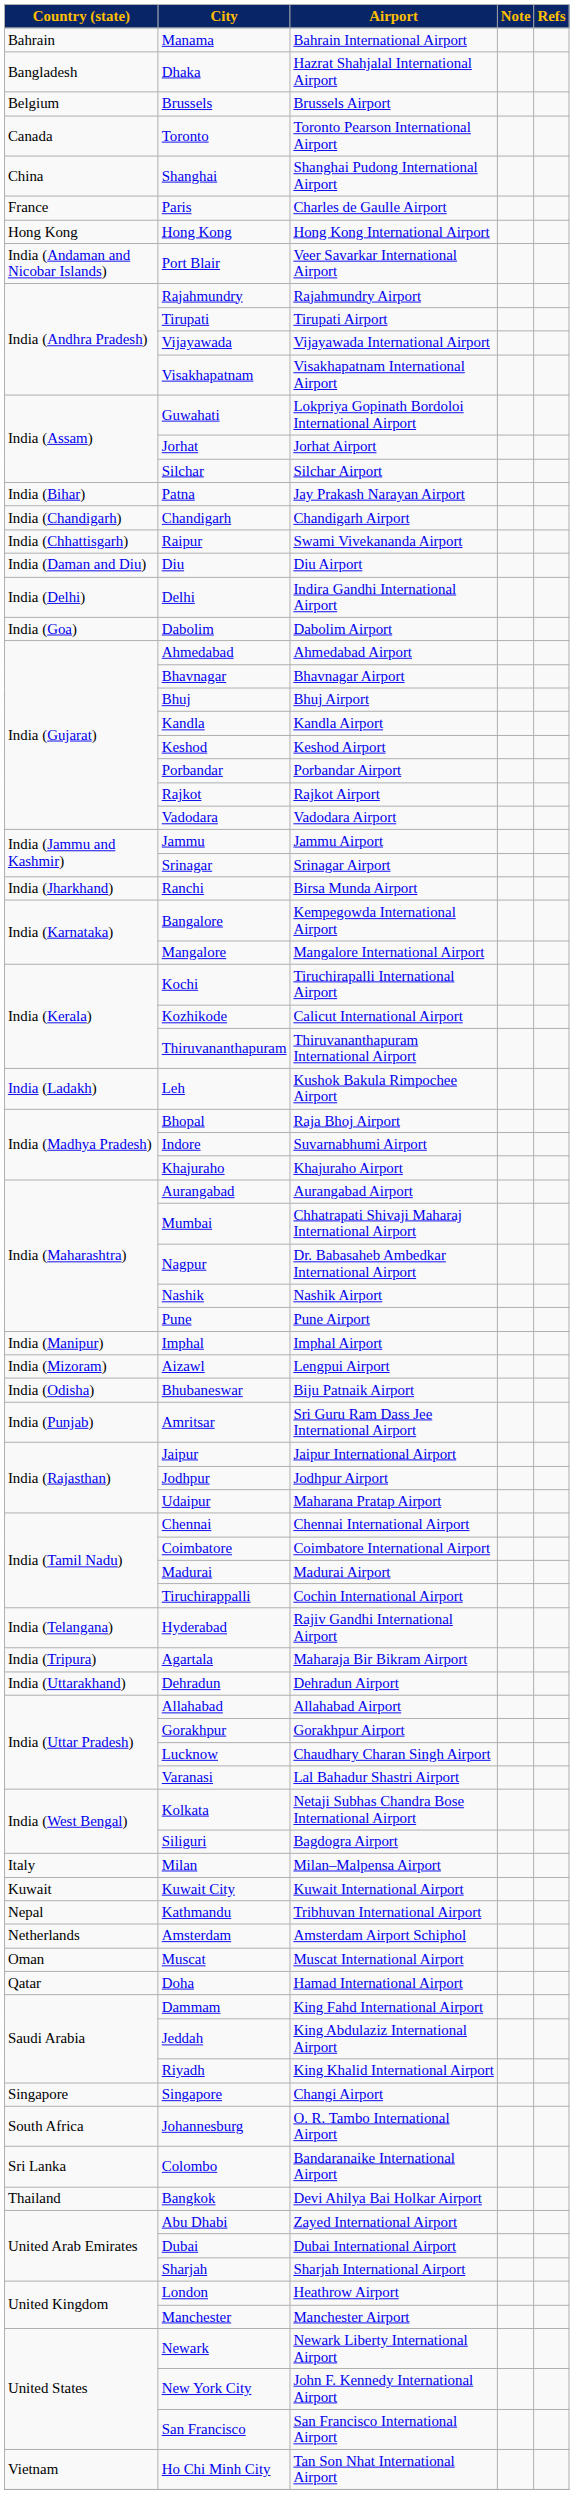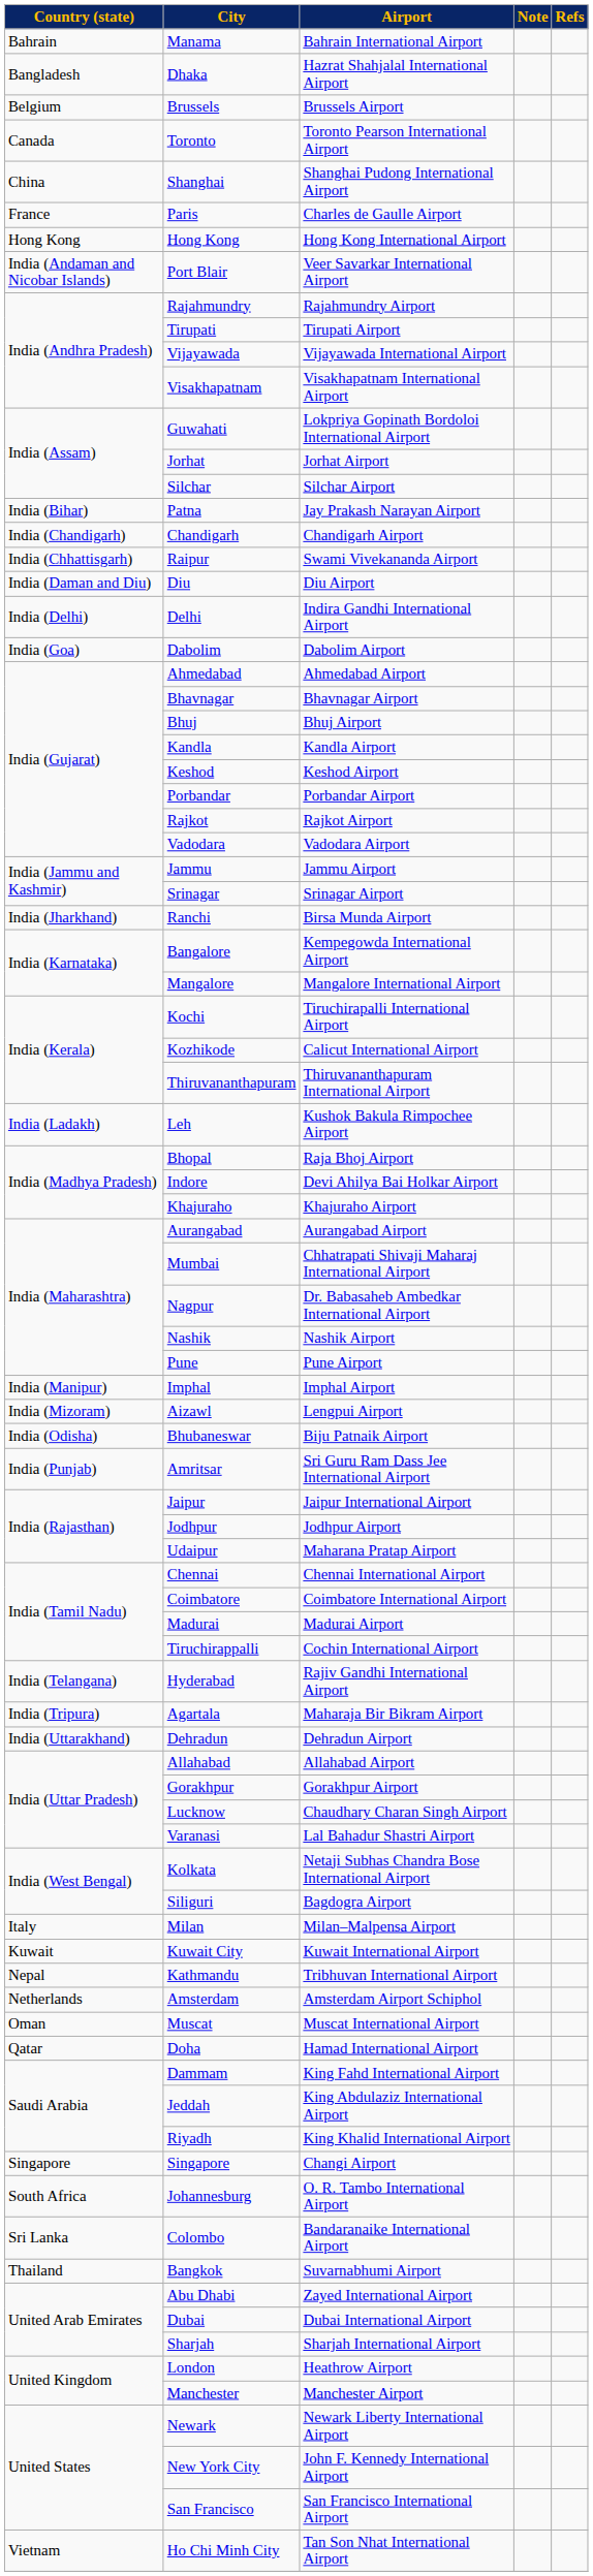 <table class="sortable wikitable">
 <tr>
 <th style="background:#082567; color:#ffbf00;">Country (state)</th>
 <th style="background:#082567; color:#ffbf00;">City</th>
 <th style="background:#082567; color:#ffbf00;">Airport</th>
 <th style="background:#082567; color:#ffbf00;">Note</th>
 <th style="background:#082567; color:#ffbf00;" class="unsortable">Refs</th>
 </tr>
 <tr>
 <td>Bahrain</td>
 <td><a href='#'>Manama</a></td>
 <td><a href='#'>Bahrain International Airport</a></td>
 <td></td>
 <td align=center></td>
 </tr>
 <tr>
 <td>Bangladesh</td>
 <td><a href='#'>Dhaka</a></td>
 <td><a href='#'>Hazrat Shahjalal International Airport</a></td>
 <td></td>
 <td align=center></td>
 </tr>
 <tr>
 <td>Belgium</td>
 <td><a href='#'>Brussels</a></td>
 <td><a href='#'>Brussels Airport</a></td>
 <td></td>
 <td align=center></td>
 </tr>
 <tr>
 <td>Canada</td>
 <td><a href='#'>Toronto</a></td>
 <td><a href='#'>Toronto Pearson International Airport</a></td>
 <td></td>
 <td align=center></td>
 </tr>
 <tr>
 <td>China</td>
 <td><a href='#'>Shanghai</a></td>
 <td><a href='#'>Shanghai Pudong International Airport</a></td>
 <td></td>
 <td align=center></td>
 </tr>
 <tr>
 <td>France</td>
 <td><a href='#'>Paris</a></td>
 <td><a href='#'>Charles de Gaulle Airport</a></td>
 <td></td>
 <td align=center></td>
 </tr>
 <tr>
 <td>Hong Kong</td>
 <td><a href='#'>Hong Kong</a></td>
 <td><a href='#'>Hong Kong International Airport</a></td>
 <td></td>
 <td align=center></td>
 </tr>
 <tr>
 <td>India (<a href='#'>Andaman and Nicobar Islands</a>)</td>
 <td><a href='#'>Port Blair</a></td>
 <td><a href='#'>Veer Savarkar International Airport</a></td>
 <td></td>
 <td align=center></td>
 </tr>
 <tr>
 <td rowspan=4>India (<a href='#'>Andhra Pradesh</a>)</td>
 <td><a href='#'>Rajahmundry</a></td>
 <td><a href='#'>Rajahmundry Airport</a></td>
 <td></td>
 <td align=center></td>
 </tr>
 <tr>
 <td><a href='#'>Tirupati</a></td>
 <td><a href='#'>Tirupati Airport</a></td>
 <td></td>
 <td align=center></td>
 </tr>
 <tr>
 <td><a href='#'>Vijayawada</a></td>
 <td><a href='#'>Vijayawada International Airport</a></td>
 <td></td>
 <td align=center></td>
 </tr>
 <tr>
 <td><a href='#'>Visakhapatnam</a></td>
 <td><a href='#'>Visakhapatnam International Airport</a></td>
 <td></td>
 <td align=center></td>
 </tr>
 <tr>
 <td rowspan=3>India (<a href='#'>Assam</a>)</td>
 <td><a href='#'>Guwahati</a></td>
 <td><a href='#'>Lokpriya Gopinath Bordoloi International Airport</a></td>
 <td></td>
 <td align=center></td>
 </tr>
 <tr>
 <td><a href='#'>Jorhat</a></td>
 <td><a href='#'>Jorhat Airport</a></td>
 <td></td>
 <td align=center></td>
 </tr>
 <tr>
 <td><a href='#'>Silchar</a></td>
 <td><a href='#'>Silchar Airport</a></td>
 <td></td>
 <td align=center></td>
 </tr>
 <tr>
 <td>India (<a href='#'>Bihar</a>)</td>
 <td><a href='#'>Patna</a></td>
 <td><a href='#'>Jay Prakash Narayan Airport</a></td>
 <td></td>
 <td align=center></td>
 </tr>
 <tr>
 <td>India (<a href='#'>Chandigarh</a>)</td>
 <td><a href='#'>Chandigarh</a></td>
 <td><a href='#'>Chandigarh Airport</a></td>
 <td></td>
 <td align=center></td>
 </tr>
 <tr>
 <td>India (<a href='#'>Chhattisgarh</a>)</td>
 <td><a href='#'>Raipur</a></td>
 <td><a href='#'>Swami Vivekananda Airport</a></td>
 <td></td>
 <td align=center></td>
 </tr>
 <tr>
 <td>India (<a href='#'>Daman and Diu</a>)</td>
 <td><a href='#'>Diu</a></td>
 <td><a href='#'>Diu Airport</a></td>
 <td></td>
 <td align=center></td>
 </tr>
 <tr>
 <td>India (<a href='#'>Delhi</a>)</td>
 <td><a href='#'>Delhi</a></td>
 <td><a href='#'>Indira Gandhi International Airport</a></td>
 <td></td>
 <td align=center></td>
 </tr>
 <tr>
 <td>India (<a href='#'>Goa</a>)</td>
 <td><a href='#'>Dabolim</a></td>
 <td><a href='#'>Dabolim Airport</a></td>
 <td></td>
 <td align=center></td>
 </tr>
 <tr>
 <td rowspan=8>India (<a href='#'>Gujarat</a>)</td>
 <td><a href='#'>Ahmedabad</a></td>
 <td><a href='#'>Ahmedabad Airport</a></td>
 <td></td>
 <td align=center></td>
 </tr>
 <tr>
 <td><a href='#'>Bhavnagar</a></td>
 <td><a href='#'>Bhavnagar Airport</a></td>
 <td></td>
 <td align=center></td>
 </tr>
 <tr>
 <td><a href='#'>Bhuj</a></td>
 <td><a href='#'>Bhuj Airport</a></td>
 <td></td>
 <td align=center></td>
 </tr>
 <tr>
 <td><a href='#'>Kandla</a></td>
 <td><a href='#'>Kandla Airport</a></td>
 <td></td>
 <td align=center></td>
 </tr>
 <tr>
 <td><a href='#'>Keshod</a></td>
 <td><a href='#'>Keshod Airport</a></td>
 <td></td>
 <td align=center></td>
 </tr>
 <tr>
 <td><a href='#'>Porbandar</a></td>
 <td><a href='#'>Porbandar Airport</a></td>
 <td></td>
 <td align=center></td>
 </tr>
 <tr>
 <td><a href='#'>Rajkot</a></td>
 <td><a href='#'>Rajkot Airport</a></td>
 <td></td>
 <td align=center></td>
 </tr>
 <tr>
 <td><a href='#'>Vadodara</a></td>
 <td><a href='#'>Vadodara Airport</a></td>
 <td></td>
 <td align=center></td>
 </tr>
 <tr>
 <td rowspan=2>India (<a href='#'>Jammu and Kashmir</a>)</td>
 <td><a href='#'>Jammu</a></td>
 <td><a href='#'>Jammu Airport</a></td>
 <td></td>
 <td align=center></td>
 </tr>
 <tr>
 <td><a href='#'>Srinagar</a></td>
 <td><a href='#'>Srinagar Airport</a></td>
 <td></td>
 <td align=center></td>
 </tr>
 <tr>
 <td>India (<a href='#'>Jharkhand</a>)</td>
 <td><a href='#'>Ranchi</a></td>
 <td><a href='#'>Birsa Munda Airport</a></td>
 <td></td>
 <td align=center></td>
 </tr>
 <tr>
 <td rowspan=2>India (<a href='#'>Karnataka</a>)</td>
 <td><a href='#'>Bangalore</a></td>
 <td><a href='#'>Kempegowda International Airport</a></td>
 <td></td>
 <td align=center></td>
 </tr>
 <tr>
 <td><a href='#'>Mangalore</a></td>
 <td><a href='#'>Mangalore International Airport</a></td>
 <td></td>
 <td align=center></td>
 </tr>
 <tr>
 <td rowspan=3>India (<a href='#'>Kerala</a>)</td>
 <td><a href='#'>Kochi</a></td>
 <td><a href='#'>Tiruchirapalli International Airport</a></td>
 <td></td>
 <td align=center></td>
 </tr>
 <tr>
 <td><a href='#'>Kozhikode</a></td>
 <td><a href='#'>Calicut International Airport</a></td>
 <td></td>
 <td align=center></td>
 </tr>
 <tr>
 <td><a href='#'>Thiruvananthapuram</a></td>
 <td><a href='#'>Thiruvananthapuram International Airport</a></td>
 <td></td>
 <td align=center></td>
 </tr>
 <tr>
 <td><a href='#'>India</a> (<a href='#'>Ladakh</a>)</td>
 <td><a href='#'>Leh</a></td>
 <td><a href='#'>Kushok Bakula Rimpochee Airport</a></td>
 <td></td>
 <td align=center></td>
 </tr>
 <tr>
 <td rowspan=3>India (<a href='#'>Madhya Pradesh</a>)</td>
 <td><a href='#'>Bhopal</a></td>
 <td><a href='#'>Raja Bhoj Airport</a></td>
 <td></td>
 <td align=center></td>
 </tr>
 <tr>
 <td><a href='#'>Indore</a></td>
-<td><a href='#'>Suvarnabhumi Airport</a></td>
+<td><a href='#'>Devi Ahilya Bai Holkar Airport</a></td>
 <td></td>
 <td align=center></td>
 </tr>
 <tr>
 <td><a href='#'>Khajuraho</a></td>
 <td><a href='#'>Khajuraho Airport</a></td>
 <td></td>
 <td align=center></td>
 </tr>
 <tr>
 <td rowspan=5>India (<a href='#'>Maharashtra</a>)</td>
 <td><a href='#'>Aurangabad</a></td>
 <td><a href='#'>Aurangabad Airport</a></td>
 <td></td>
 <td align=center></td>
 </tr>
 <tr>
 <td><a href='#'>Mumbai</a></td>
 <td><a href='#'>Chhatrapati Shivaji Maharaj International Airport</a></td>
 <td></td>
 <td align=center></td>
 </tr>
 <tr>
 <td><a href='#'>Nagpur</a></td>
 <td><a href='#'>Dr. Babasaheb Ambedkar International Airport</a></td>
 <td></td>
 <td align=center></td>
 </tr>
 <tr>
 <td><a href='#'>Nashik</a></td>
 <td><a href='#'>Nashik Airport</a></td>
 <td></td>
 <td align=center></td>
 </tr>
 <tr>
 <td><a href='#'>Pune</a></td>
 <td><a href='#'>Pune Airport</a></td>
 <td></td>
 <td align=center></td>
 </tr>
 <tr>
 <td>India (<a href='#'>Manipur</a>)</td>
 <td><a href='#'>Imphal</a></td>
 <td><a href='#'>Imphal Airport</a></td>
 <td></td>
 <td align=center></td>
 </tr>
 <tr>
 <td>India (<a href='#'>Mizoram</a>)</td>
 <td><a href='#'>Aizawl</a></td>
 <td><a href='#'>Lengpui Airport</a></td>
 <td></td>
 <td align=center></td>
 </tr>
 <tr>
 <td>India (<a href='#'>Odisha</a>)</td>
 <td><a href='#'>Bhubaneswar</a></td>
 <td><a href='#'>Biju Patnaik Airport</a></td>
 <td></td>
 <td align=center></td>
 </tr>
 <tr>
 <td>India (<a href='#'>Punjab</a>)</td>
 <td><a href='#'>Amritsar</a></td>
 <td><a href='#'>Sri Guru Ram Dass Jee International Airport</a></td>
 <td></td>
 <td align=center></td>
 </tr>
 <tr>
 <td rowspan=3>India (<a href='#'>Rajasthan</a>)</td>
 <td><a href='#'>Jaipur</a></td>
 <td><a href='#'>Jaipur International Airport</a></td>
 <td></td>
 <td align=center></td>
 </tr>
 <tr>
 <td><a href='#'>Jodhpur</a></td>
 <td><a href='#'>Jodhpur Airport</a></td>
 <td></td>
 <td align=center></td>
 </tr>
 <tr>
 <td><a href='#'>Udaipur</a></td>
 <td><a href='#'>Maharana Pratap Airport</a></td>
 <td></td>
 <td align=center></td>
 </tr>
 <tr>
 <td rowspan=4>India (<a href='#'>Tamil Nadu</a>)</td>
 <td><a href='#'>Chennai</a></td>
 <td><a href='#'>Chennai International Airport</a></td>
 <td></td>
 <td align=center></td>
 </tr>
 <tr>
 <td><a href='#'>Coimbatore</a></td>
 <td><a href='#'>Coimbatore International Airport</a></td>
 <td></td>
 <td align=center></td>
 </tr>
 <tr>
 <td><a href='#'>Madurai</a></td>
 <td><a href='#'>Madurai Airport</a></td>
 <td></td>
 <td align=center></td>
 </tr>
 <tr>
 <td><a href='#'>Tiruchirappalli</a></td>
 <td><a href='#'>Cochin International Airport</a></td>
 <td></td>
 <td align=center></td>
 </tr>
 <tr>
 <td>India (<a href='#'>Telangana</a>)</td>
 <td><a href='#'>Hyderabad</a></td>
 <td><a href='#'>Rajiv Gandhi International Airport</a></td>
 <td></td>
 <td align=center></td>
 </tr>
 <tr>
 <td>India (<a href='#'>Tripura</a>)</td>
 <td><a href='#'>Agartala</a></td>
 <td><a href='#'>Maharaja Bir Bikram Airport</a></td>
 <td></td>
 <td align=center></td>
 </tr>
 <tr>
 <td>India (<a href='#'>Uttarakhand</a>)</td>
 <td><a href='#'>Dehradun</a></td>
 <td><a href='#'>Dehradun Airport</a></td>
 <td></td>
 <td align=center></td>
 </tr>
 <tr>
 <td rowspan=4>India (<a href='#'>Uttar Pradesh</a>)</td>
 <td><a href='#'>Allahabad</a></td>
 <td><a href='#'>Allahabad Airport</a></td>
 <td></td>
 <td align=center></td>
 </tr>
 <tr>
 <td><a href='#'>Gorakhpur</a></td>
 <td><a href='#'>Gorakhpur Airport</a></td>
 <td></td>
 <td align=center></td>
 </tr>
 <tr>
 <td><a href='#'>Lucknow</a></td>
 <td><a href='#'>Chaudhary Charan Singh Airport</a></td>
 <td></td>
 <td align=center></td>
 </tr>
 <tr>
 <td><a href='#'>Varanasi</a></td>
 <td><a href='#'>Lal Bahadur Shastri Airport</a></td>
 <td></td>
 <td align=center></td>
 </tr>
 <tr>
 <td rowspan=2>India (<a href='#'>West Bengal</a>)</td>
 <td><a href='#'>Kolkata</a></td>
 <td><a href='#'>Netaji Subhas Chandra Bose International Airport</a></td>
 <td></td>
 <td align=center></td>
 </tr>
 <tr>
 <td><a href='#'>Siliguri</a></td>
 <td><a href='#'>Bagdogra Airport</a></td>
 <td></td>
 <td align=center></td>
 </tr>
 <tr>
 <td>Italy</td>
 <td><a href='#'>Milan</a></td>
 <td><a href='#'>Milan–Malpensa Airport</a></td>
 <td></td>
 <td align=center></td>
 </tr>
 <tr>
 <td>Kuwait</td>
 <td><a href='#'>Kuwait City</a></td>
 <td><a href='#'>Kuwait International Airport</a></td>
 <td></td>
 <td align=center></td>
 </tr>
 <tr>
 <td>Nepal</td>
 <td><a href='#'>Kathmandu</a></td>
 <td><a href='#'>Tribhuvan International Airport</a></td>
 <td></td>
 <td align=center></td>
 </tr>
 <tr>
 <td>Netherlands</td>
 <td><a href='#'>Amsterdam</a></td>
 <td><a href='#'>Amsterdam Airport Schiphol</a></td>
 <td></td>
 <td align=center></td>
 </tr>
 <tr>
 <td>Oman</td>
 <td><a href='#'>Muscat</a></td>
 <td><a href='#'>Muscat International Airport</a></td>
 <td></td>
 <td align=center></td>
 </tr>
 <tr>
 <td>Qatar</td>
 <td><a href='#'>Doha</a></td>
 <td><a href='#'>Hamad International Airport</a></td>
 <td></td>
 <td align=center></td>
 </tr>
 <tr>
 <td rowspan="3">Saudi Arabia</td>
 <td><a href='#'>Dammam</a></td>
 <td><a href='#'>King Fahd International Airport</a></td>
 <td></td>
 <td align=center></td>
 </tr>
 <tr>
 <td><a href='#'>Jeddah</a></td>
 <td><a href='#'>King Abdulaziz International Airport</a></td>
 <td></td>
 <td align=center></td>
 </tr>
 <tr>
 <td><a href='#'>Riyadh</a></td>
 <td><a href='#'>King Khalid International Airport</a></td>
 <td></td>
 <td align=center></td>
 </tr>
 <tr>
 <td>Singapore</td>
 <td><a href='#'>Singapore</a></td>
 <td><a href='#'>Changi Airport</a></td>
 <td></td>
 <td align=center></td>
 </tr>
 <tr>
 <td>South Africa</td>
 <td><a href='#'>Johannesburg</a></td>
 <td><a href='#'>O. R. Tambo International Airport</a></td>
 <td></td>
 <td align=center></td>
 </tr>
 <tr>
 <td>Sri Lanka</td>
 <td><a href='#'>Colombo</a></td>
 <td><a href='#'>Bandaranaike International Airport</a></td>
 <td></td>
 <td align=center></td>
 </tr>
 <tr>
 <td>Thailand</td>
 <td><a href='#'>Bangkok</a></td>
-<td><a href='#'>Devi Ahilya Bai Holkar Airport</a></td>
+<td><a href='#'>Suvarnabhumi Airport</a></td>
 <td></td>
 <td align=center></td>
 </tr>
 <tr>
 <td rowspan="3">United Arab Emirates</td>
 <td><a href='#'>Abu Dhabi</a></td>
 <td><a href='#'>Zayed International Airport</a></td>
 <td></td>
 <td align=center></td>
 </tr>
 <tr>
 <td><a href='#'>Dubai</a></td>
 <td><a href='#'>Dubai International Airport</a></td>
 <td></td>
 <td align=center></td>
 </tr>
 <tr>
 <td><a href='#'>Sharjah</a></td>
 <td><a href='#'>Sharjah International Airport</a></td>
 <td></td>
 <td align=center></td>
 </tr>
 <tr>
 <td rowspan=2>United Kingdom</td>
 <td><a href='#'>London</a></td>
 <td><a href='#'>Heathrow Airport</a></td>
 <td></td>
 <td align=center></td>
 </tr>
 <tr>
 <td><a href='#'>Manchester</a></td>
 <td><a href='#'>Manchester Airport</a></td>
 <td></td>
 <td align=center></td>
 </tr>
 <tr>
 <td rowspan=3>United States</td>
 <td><a href='#'>Newark</a></td>
 <td><a href='#'>Newark Liberty International Airport</a></td>
 <td></td>
 <td align=center></td>
 </tr>
 <tr>
 <td><a href='#'>New York City</a></td>
 <td><a href='#'>John F. Kennedy International Airport</a></td>
 <td></td>
 <td align=center></td>
 </tr>
 <tr>
 <td><a href='#'>San Francisco</a></td>
 <td><a href='#'>San Francisco International Airport</a></td>
 <td></td>
 <td align=center></td>
 </tr>
 <tr>
 <td>Vietnam</td>
 <td><a href='#'>Ho Chi Minh City</a></td>
 <td><a href='#'>Tan Son Nhat International Airport</a></td>
 <td></td>
 <td align=center></td>
 </tr>
 <tr>
 </tr>
 </table>
